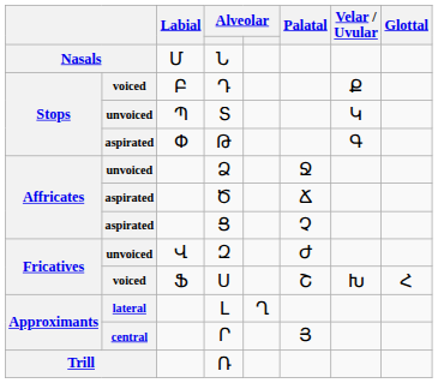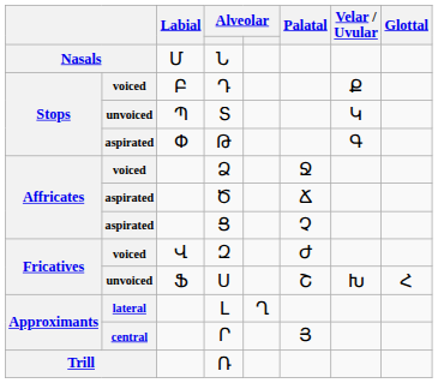 <table class="wikitable">
 <tr>
 <th rowspan="2" colspan="2"></th>
 <th rowspan="2"><a href='#'>Labial</a></th>
 <th colspan="2"><a href='#'>Alveolar</a></th>
 <th rowspan="2"><a href='#'>Palatal</a></th>
 <th rowspan="2"><a href='#'>Velar</a> /<br><a href='#'>Uvular</a></th>
 <th rowspan="2"><a href='#'>Glottal</a></th>
 </tr>
 <tr>
 <th></th>
 <th></th>
 </tr>
 <tr>
 <th colspan="2"><a href='#'>Nasals</a></th>
 <td><big>   Մ  </big></td>
 <td><big>   Ն  </big></td>
 <td><big> </big></td>
 <td><big> </big></td>
 <td><big> </big></td>
 <td><big> </big></td>
 </tr>
 <tr align="center">
 <th rowspan="3"><a href='#'>Stops</a></th>
 <th><small>voiced</small></th>
 <td><big>   Բ  </big></td>
 <td><big>   Դ  </big></td>
 <td><big> </big></td>
 <td><big> </big></td>
 <td><big>   Ք  </big></td>
 <td><big> </big></td>
 </tr>
 <tr align="center">
 <th><small>unvoiced</small></th>
 <td><big>   Պ  </big></td>
 <td><big>   Տ  </big></td>
 <td><big> </big></td>
 <td><big> </big></td>
 <td><big>   Կ  </big></td>
 <td><big> </big></td>
 </tr>
 <tr align="center">
 <th><small>aspirated</small></th>
 <td><big>   Փ  </big></td>
 <td><big>   Թ  </big></td>
 <td><big> </big></td>
 <td><big> </big></td>
 <td><big>   Գ  </big></td>
 <td><big> </big></td>
 </tr>
 <tr align="center">
 <th rowspan="3"><a href='#'>Affricates</a></th>
-<th><small>unvoiced</small></th>
+<th><small>voiced</small></th>
 <td><big> </big></td>
 <td><big>   Ձ  </big></td>
 <td><big> </big></td>
 <td><big>   Ջ  </big></td>
 <td><big> </big></td>
 <td><big> </big></td>
 </tr>
 <tr align="center">
 <th><small>aspirated</small></th>
 <td><big> </big></td>
 <td><big>   Ծ  </big></td>
 <td><big> </big></td>
 <td><big>   Ճ  </big></td>
 <td><big> </big></td>
 <td><big> </big></td>
 </tr>
 <tr align="center">
 <th><small>aspirated</small></th>
 <td><big> </big></td>
 <td><big>   Ց  </big></td>
 <td><big> </big></td>
 <td><big>   Չ  </big></td>
 <td><big> </big></td>
 <td><big> </big></td>
 </tr>
 <tr align="center">
 <th rowspan="2"><a href='#'>Fricatives</a></th>
-<th><small>unvoiced</small></th>
+<th><small>voiced</small></th>
 <td><big>   Վ  </big></td>
 <td><big>   Զ  </big></td>
 <td><big> </big></td>
 <td><big>   Ժ  </big></td>
 <td><big> </big></td>
 <td><big> </big></td>
 </tr>
 <tr align="center">
-<th><small>voiced</small></th>
+<th><small>unvoiced</small></th>
 <td><big>   Ֆ  </big></td>
 <td><big>   Ս  </big></td>
 <td><big> </big></td>
 <td><big>   Շ  </big></td>
 <td><big>   Խ  </big></td>
 <td><big>   Հ  </big></td>
 </tr>
 <tr align="center">
 <th rowspan="2"><a href='#'>Approximants</a></th>
 <th><small><a href='#'>lateral</a></small></th>
 <td><big> </big></td>
 <td><big>   Լ  </big></td>
 <td><big>   Ղ  </big></td>
 <td><big> </big></td>
 <td><big> </big></td>
 <td><big> </big></td>
 </tr>
 <tr align="center">
 <th><small><a href='#'>central</a></small></th>
 <td><big> </big></td>
 <td><big>   Ր  </big></td>
 <td><big> </big></td>
 <td><big>   Յ  </big></td>
 <td><big> </big></td>
 <td><big> </big></td>
 </tr>
 <tr align="center">
 <th colspan="2"><a href='#'>Trill</a></th>
 <td><big> </big></td>
 <td><big>   Ռ  </big></td>
 <td><big> </big></td>
 <td><big> </big></td>
 <td><big> </big></td>
 </tr>
 </table>
